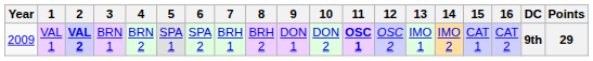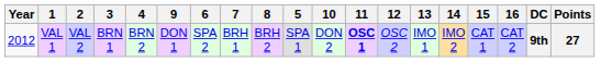 <table class="wikitable" style="text-align:center; font-size:85%">
 <tr>
 <th>Year</th>
 <th>1</th>
 <th>2</th>
 <th>3</th>
 <th>4</th>
-<th>5</th>
+<th>9</th>
 <th>6</th>
 <th>7</th>
 <th>8</th>
-<th>9</th>
+<th>5</th>
 <th>10</th>
 <th>11</th>
 <th>12</th>
 <th>13</th>
 <th>14</th>
 <th>15</th>
 <th>16</th>
 <th>DC</th>
 <th>Points</th>
 </tr>
 <tr>
-<td><a href='#'>2009</a></td>
+<td><a href='#'>2012</a></td>
 <td style="background:#EFCFFF;"><a href='#'>VAL<br>1</a><br></td>
-<td style="background:#CFCFFF;"><strong><a href='#'>VAL<br>2</a><br></strong></td>
+<td style="background:#CFCFFF;"><a href='#'>VAL<br>2</a><br></td>
 <td style="background:#EFCFFF;"><a href='#'>BRN<br>1</a><br></td>
 <td style="background:#DFFFDF;"><a href='#'>BRN<br>2</a><br></td>
-<td style="background:#DFDFDF;"><a href='#'>SPA<br>1</a><br></td>
+<td style="background:#EFCFFF;"><a href='#'>DON<br>1</a><br></td>
 <td style="background:#DFFFDF;"><a href='#'>SPA<br>2</a><br></td>
 <td style="background:#DFFFDF;"><a href='#'>BRH<br>1</a><br></td>
 <td style="background:#EFCFFF;"><a href='#'>BRH<br>2</a><br></td>
-<td style="background:#EFCFFF;"><a href='#'>DON<br>1</a><br></td>
+<td style="background:#DFDFDF;"><a href='#'>SPA<br>1</a><br></td>
 <td style="background:#DFFFDF;"><a href='#'>DON<br>2</a><br></td>
 <td style="background:#EFCFFF;"><strong><a href='#'>OSC<br>1</a><br></strong></td>
 <td style="background:#CFCFFF;"><em><a href='#'>OSC<br>2</a></em><br></td>
 <td style="background:#DFFFDF;"><a href='#'>IMO<br>1</a><br></td>
 <td style="background:#FFDF9F;"><a href='#'>IMO<br>2</a><br></td>
 <td style="background:#CFCFFF;"><a href='#'>CAT<br>1</a><br></td>
 <td style="background:#CFCFFF;"><a href='#'>CAT<br>2</a><br></td>
 <th>9th</th>
-<th>29</th>
+<th>27</th>
 </tr>
 </table>
